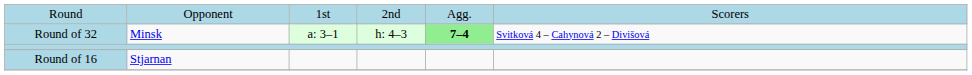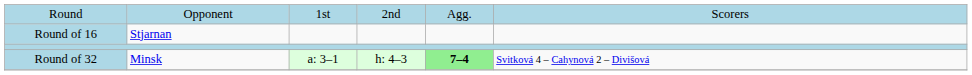 <table class="wikitable" style="text-align:center">
 <tr bgcolor=lightblue>
 <td width=150px>Round</td>
 <td width=200px>Opponent</td>
 <td width=80px>1st</td>
 <td width=80px>2nd</td>
 <td width=80px>Agg.</td>
 <td width=600px>Scorers</td>
 </tr>
 <tr>
+<td bgcolor=lightblue>Round of 16</td>
+<td align=left> <a href='#'>Stjarnan</a></td>
+<td></td>
+<td></td>
+<td></td>
+<td></td>
+</tr>
+<tr bgcolor=lightblue>
+<td colspan=6></td>
+</tr>
+<tr>
 <td bgcolor=lightblue>Round of 32</td>
 <td align=left> <a href='#'>Minsk</a></td>
 <td bgcolor=#ddffdd>a: 3–1</td>
 <td bgcolor=#ddffdd>h: 4–3</td>
 <td bgcolor=lightgreen><strong>7–4</strong></td>
 <td align=left><small><a href='#'>Svitková</a> 4 – <a href='#'>Cahynová</a> 2 – <a href='#'>Divišová</a></small></td>
 </tr>
-<tr bgcolor=lightblue>
-<td colspan=6></td>
-</tr>
-<tr>
-<td bgcolor=lightblue>Round of 16</td>
-<td align=left> <a href='#'>Stjarnan</a></td>
-<td></td>
-<td></td>
-<td></td>
-<td></td>
-</tr>
 <tr>
 </tr>
 </table>
